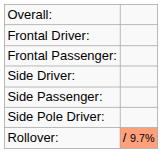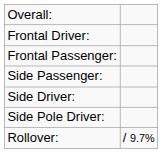 <table class="wikitable">
 <tr>
 <td>Overall:</td>
 <td></td>
 </tr>
 <tr>
 <td>Frontal Driver:</td>
 <td></td>
 </tr>
 <tr>
 <td>Frontal Passenger:</td>
 <td></td>
 </tr>
 <tr>
-<td>Side Driver:</td>
+<td>Side Passenger:</td>
 <td></td>
 </tr>
 <tr>
-<td>Side Passenger:</td>
+<td>Side Driver:</td>
 <td></td>
 </tr>
 <tr>
 <td>Side Pole Driver:</td>
 <td></td>
 </tr>
 <tr>
 <td>Rollover:</td>
-<td style="background: lightsalmon;"> / <small>9.7%</small></td>
+<td> / <small>9.7%</small></td>
 </tr>
 </table>
